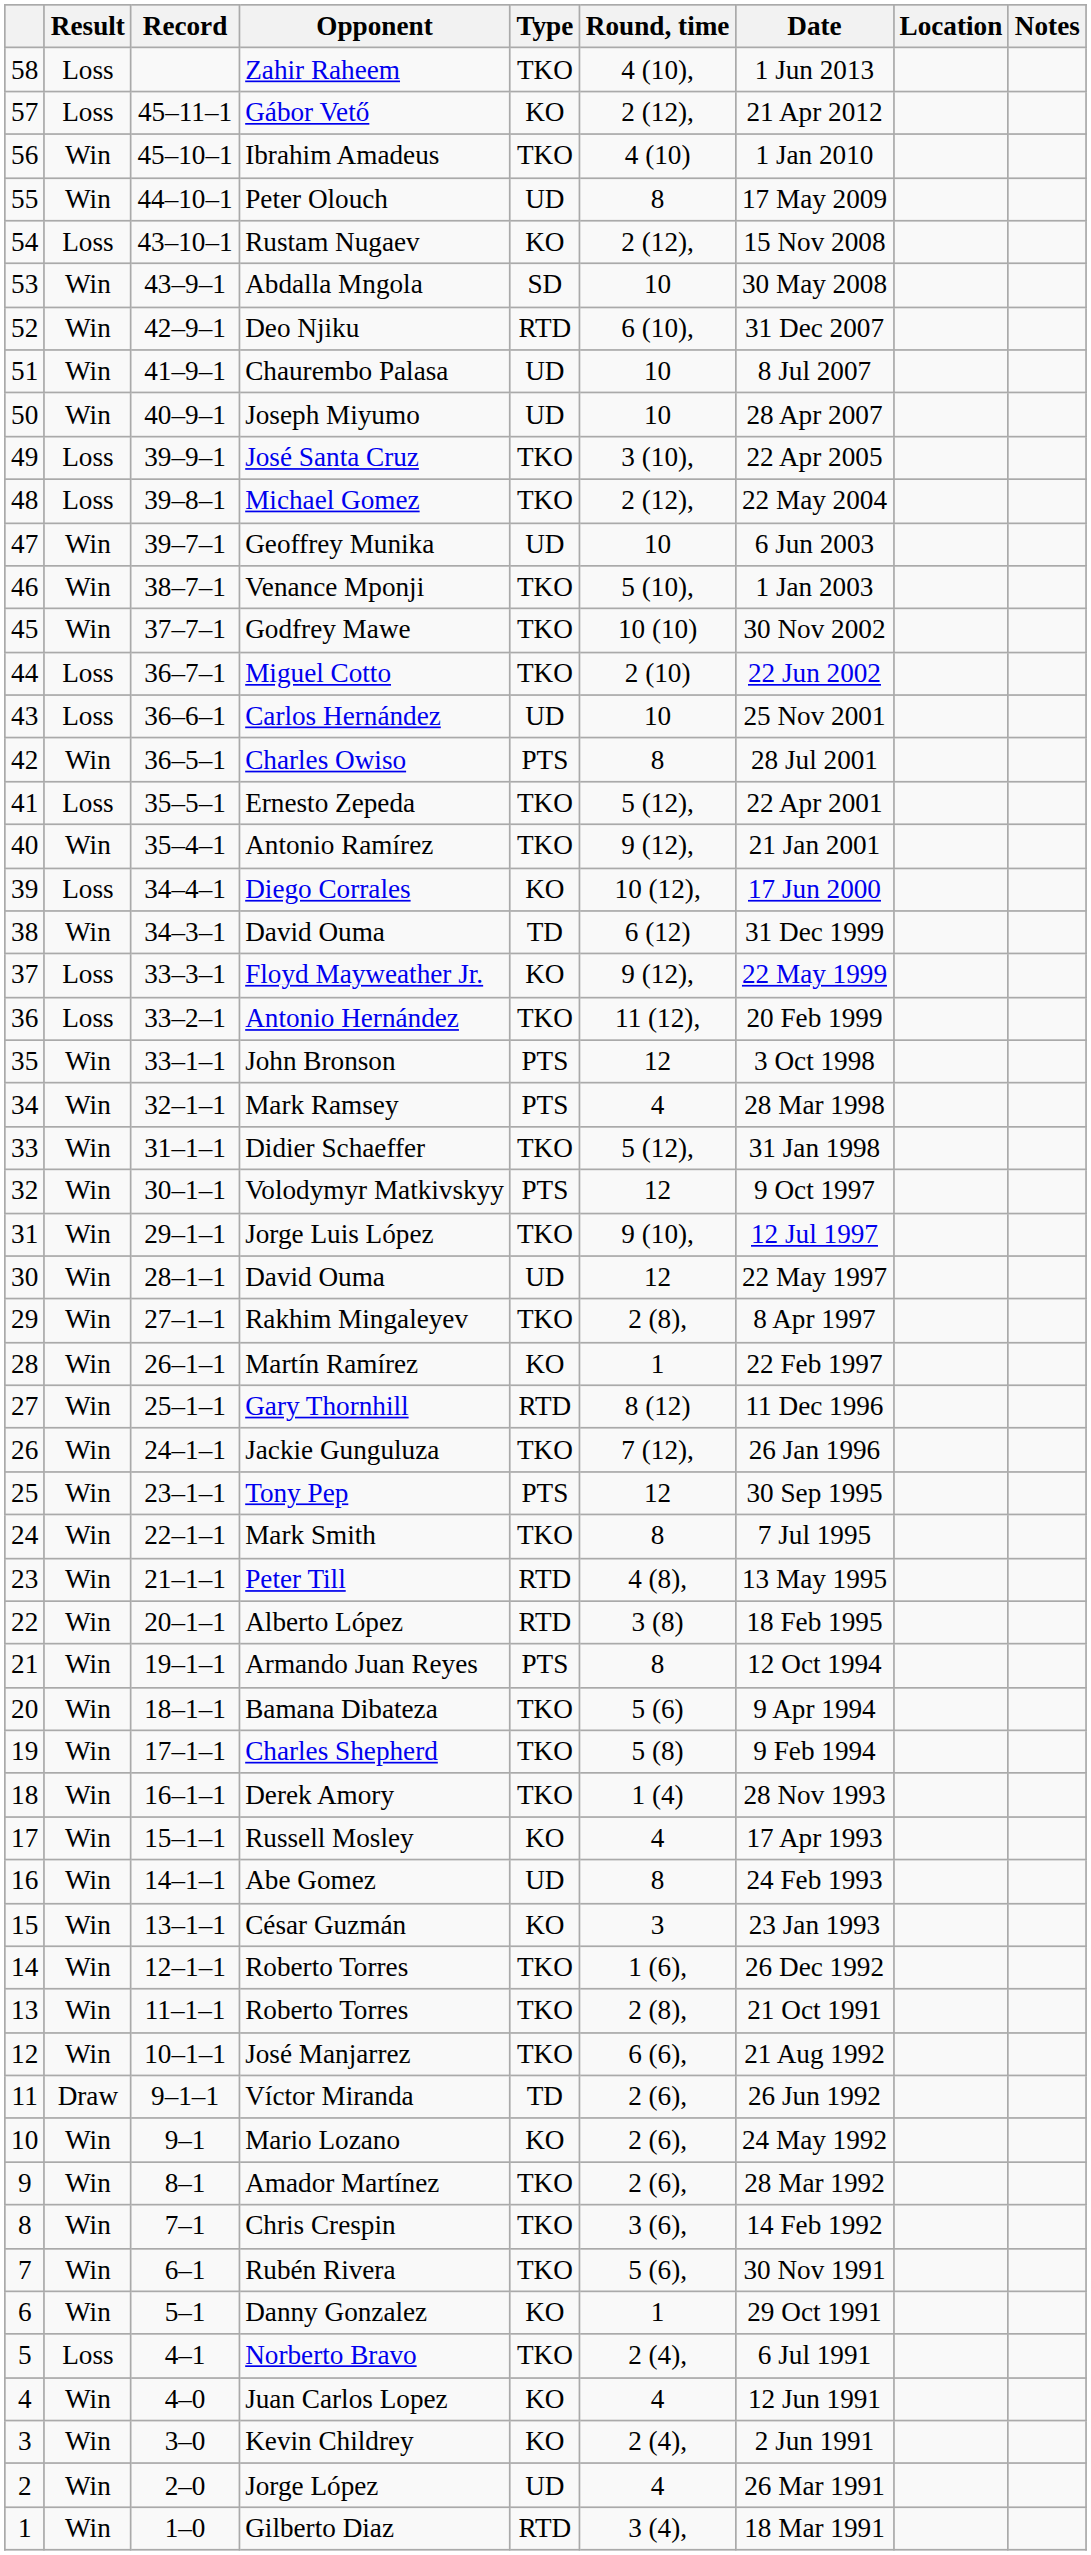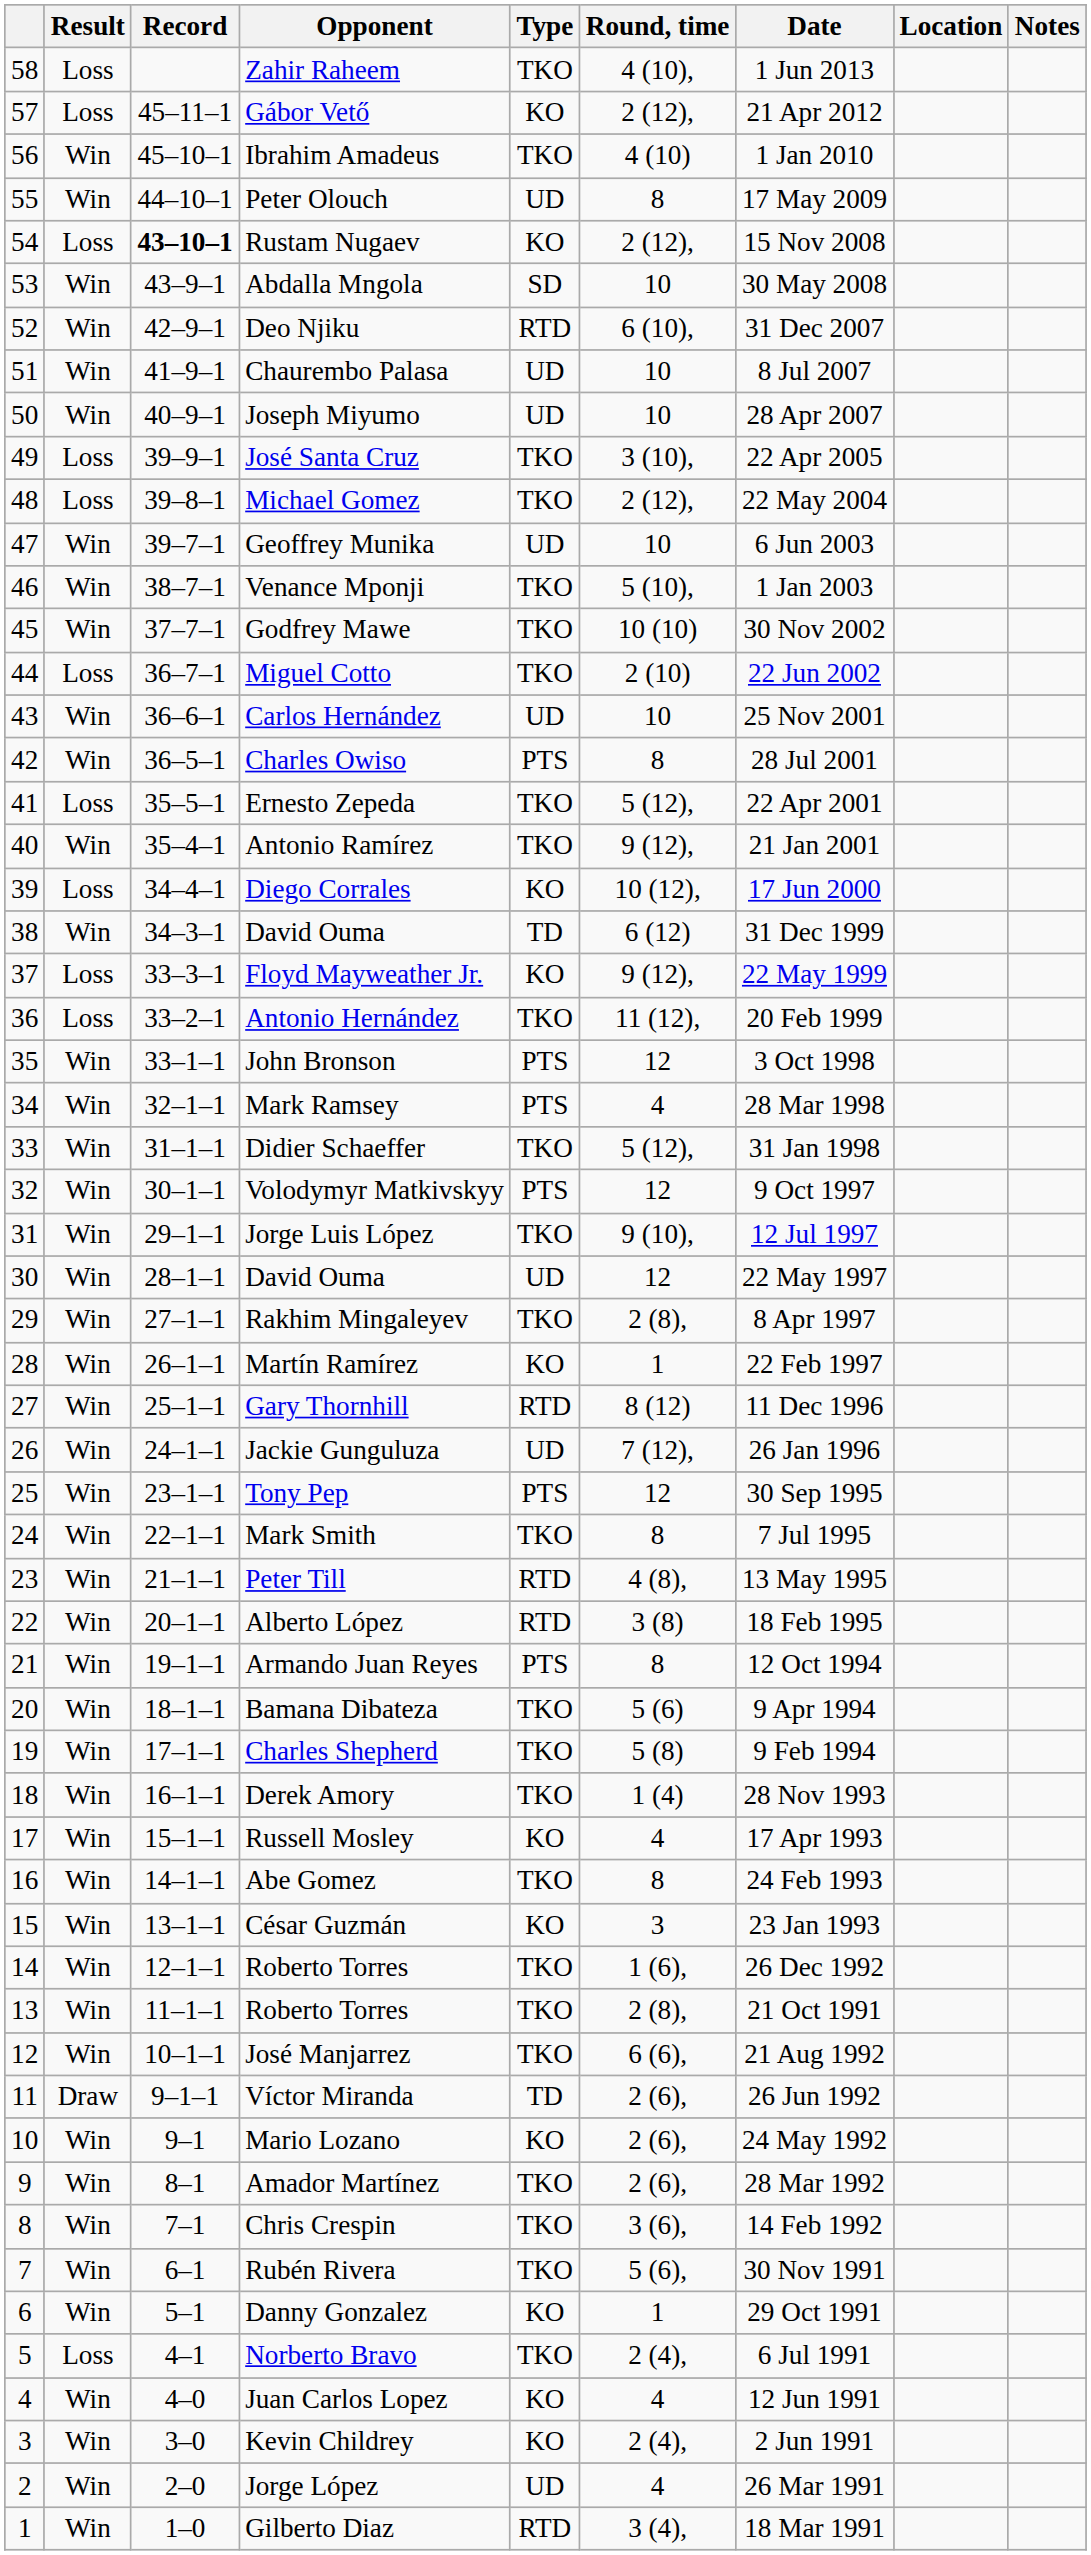 <table class="wikitable" style="text-align:center">
 <tr>
 <th></th>
 <th>Result</th>
 <th>Record</th>
 <th>Opponent</th>
 <th>Type</th>
 <th>Round, time</th>
 <th>Date</th>
 <th>Location</th>
 <th>Notes</th>
 </tr>
 <tr>
 <td>58</td>
 <td>Loss</td>
 <td></td>
 <td style="text-align:left;"><a href='#'>Zahir Raheem</a></td>
 <td>TKO</td>
 <td>4 (10), </td>
 <td>1 Jun 2013</td>
 <td style="text-align:left;"></td>
 <td></td>
 </tr>
 <tr>
 <td>57</td>
 <td>Loss</td>
 <td>45–11–1</td>
 <td style="text-align:left;"><a href='#'>Gábor Vető</a></td>
 <td>KO</td>
 <td>2 (12), </td>
 <td>21 Apr 2012</td>
 <td style="text-align:left;"></td>
 <td style="text-align:left;"></td>
 </tr>
 <tr>
 <td>56</td>
 <td>Win</td>
 <td>45–10–1</td>
 <td style="text-align:left;">Ibrahim Amadeus</td>
 <td>TKO</td>
 <td>4 (10)</td>
 <td>1 Jan 2010</td>
 <td style="text-align:left;"></td>
 <td></td>
 </tr>
 <tr>
 <td>55</td>
 <td>Win</td>
 <td>44–10–1</td>
 <td style="text-align:left;">Peter Olouch</td>
 <td>UD</td>
 <td>8</td>
 <td>17 May 2009</td>
 <td style="text-align:left;"></td>
 <td></td>
 </tr>
 <tr>
 <td>54</td>
 <td>Loss</td>
-<td>43–10–1</td>
+<td><strong>43–10–1</strong></td>
 <td style="text-align:left;">Rustam Nugaev</td>
 <td>KO</td>
 <td>2 (12), </td>
 <td>15 Nov 2008</td>
 <td style="text-align:left;"></td>
 <td style="text-align:left;"></td>
 </tr>
 <tr>
 <td>53</td>
 <td>Win</td>
 <td>43–9–1</td>
 <td style="text-align:left;">Abdalla Mngola</td>
 <td>SD</td>
 <td>10</td>
 <td>30 May 2008</td>
 <td style="text-align:left;"></td>
 <td></td>
 </tr>
 <tr>
 <td>52</td>
 <td>Win</td>
 <td>42–9–1</td>
 <td style="text-align:left;">Deo Njiku</td>
 <td>RTD</td>
 <td>6 (10), </td>
 <td>31 Dec 2007</td>
 <td style="text-align:left;"></td>
 <td></td>
 </tr>
 <tr>
 <td>51</td>
 <td>Win</td>
 <td>41–9–1</td>
 <td style="text-align:left;">Chaurembo Palasa</td>
 <td>UD</td>
 <td>10</td>
 <td>8 Jul 2007</td>
 <td style="text-align:left;"></td>
 <td></td>
 </tr>
 <tr>
 <td>50</td>
 <td>Win</td>
 <td>40–9–1</td>
 <td style="text-align:left;">Joseph Miyumo</td>
 <td>UD</td>
 <td>10</td>
 <td>28 Apr 2007</td>
 <td style="text-align:left;"></td>
 <td></td>
 </tr>
 <tr>
 <td>49</td>
 <td>Loss</td>
 <td>39–9–1</td>
 <td style="text-align:left;"><a href='#'>José Santa Cruz</a></td>
 <td>TKO</td>
 <td>3 (10), </td>
 <td>22 Apr 2005</td>
 <td style="text-align:left;"></td>
 <td></td>
 </tr>
 <tr>
 <td>48</td>
 <td>Loss</td>
 <td>39–8–1</td>
 <td style="text-align:left;"><a href='#'>Michael Gomez</a></td>
 <td>TKO</td>
 <td>2 (12), </td>
 <td>22 May 2004</td>
 <td style="text-align:left;"></td>
 <td style="text-align:left;"></td>
 </tr>
 <tr>
 <td>47</td>
 <td>Win</td>
 <td>39–7–1</td>
 <td style="text-align:left;">Geoffrey Munika</td>
 <td>UD</td>
 <td>10</td>
 <td>6 Jun 2003</td>
 <td style="text-align:left;"></td>
 <td></td>
 </tr>
 <tr>
 <td>46</td>
 <td>Win</td>
 <td>38–7–1</td>
 <td style="text-align:left;">Venance Mponji</td>
 <td>TKO</td>
 <td>5 (10), </td>
 <td>1 Jan 2003</td>
 <td style="text-align:left;"></td>
 <td></td>
 </tr>
 <tr>
 <td>45</td>
 <td>Win</td>
 <td>37–7–1</td>
 <td style="text-align:left;">Godfrey Mawe</td>
 <td>TKO</td>
 <td>10 (10)</td>
 <td>30 Nov 2002</td>
 <td style="text-align:left;"></td>
 <td></td>
 </tr>
 <tr>
 <td>44</td>
 <td>Loss</td>
 <td>36–7–1</td>
 <td style="text-align:left;"><a href='#'>Miguel Cotto</a></td>
 <td>TKO</td>
 <td>2 (10)</td>
 <td><a href='#'>22 Jun 2002</a></td>
 <td style="text-align:left;"></td>
 <td></td>
 </tr>
 <tr>
 <td>43</td>
-<td>Loss</td>
+<td>Win</td>
 <td>36–6–1</td>
 <td style="text-align:left;"><a href='#'>Carlos Hernández</a></td>
 <td>UD</td>
 <td>10</td>
 <td>25 Nov 2001</td>
 <td style="text-align:left;"></td>
 <td></td>
 </tr>
 <tr>
 <td>42</td>
 <td>Win</td>
 <td>36–5–1</td>
 <td style="text-align:left;"><a href='#'>Charles Owiso</a></td>
 <td>PTS</td>
 <td>8</td>
 <td>28 Jul 2001</td>
 <td style="text-align:left;"></td>
 <td></td>
 </tr>
 <tr>
 <td>41</td>
 <td>Loss</td>
 <td>35–5–1</td>
 <td style="text-align:left;">Ernesto Zepeda</td>
 <td>TKO</td>
 <td>5 (12), </td>
 <td>22 Apr 2001</td>
 <td style="text-align:left;"></td>
 <td style="text-align:left;"></td>
 </tr>
 <tr>
 <td>40</td>
 <td>Win</td>
 <td>35–4–1</td>
 <td style="text-align:left;">Antonio Ramírez</td>
 <td>TKO</td>
 <td>9 (12), </td>
 <td>21 Jan 2001</td>
 <td style="text-align:left;"></td>
 <td style="text-align:left;"></td>
 </tr>
 <tr>
 <td>39</td>
 <td>Loss</td>
 <td>34–4–1</td>
 <td style="text-align:left;"><a href='#'>Diego Corrales</a></td>
 <td>KO</td>
 <td>10 (12), </td>
 <td><a href='#'>17 Jun 2000</a></td>
 <td style="text-align:left;"></td>
 <td style="text-align:left;"></td>
 </tr>
 <tr>
 <td>38</td>
 <td>Win</td>
 <td>34–3–1</td>
 <td style="text-align:left;">David Ouma</td>
 <td>TD</td>
 <td>6 (12)</td>
 <td>31 Dec 1999</td>
 <td style="text-align:left;"></td>
 <td style="text-align:left;"></td>
 </tr>
 <tr>
 <td>37</td>
 <td>Loss</td>
 <td>33–3–1</td>
 <td style="text-align:left;"><a href='#'>Floyd Mayweather Jr.</a></td>
 <td>KO</td>
 <td>9 (12), </td>
 <td><a href='#'>22 May 1999</a></td>
 <td style="text-align:left;"></td>
 <td style="text-align:left;"></td>
 </tr>
 <tr>
 <td>36</td>
 <td>Loss</td>
 <td>33–2–1</td>
 <td style="text-align:left;"><a href='#'>Antonio Hernández</a></td>
 <td>TKO</td>
 <td>11 (12), </td>
 <td>20 Feb 1999</td>
 <td style="text-align:left;"></td>
 <td style="text-align:left;"></td>
 </tr>
 <tr>
 <td>35</td>
 <td>Win</td>
 <td>33–1–1</td>
 <td style="text-align:left;">John Bronson</td>
 <td>PTS</td>
 <td>12</td>
 <td>3 Oct 1998</td>
 <td style="text-align:left;"></td>
 <td style="text-align:left;"></td>
 </tr>
 <tr>
 <td>34</td>
 <td>Win</td>
 <td>32–1–1</td>
 <td style="text-align:left;">Mark Ramsey</td>
 <td>PTS</td>
 <td>4</td>
 <td>28 Mar 1998</td>
 <td style="text-align:left;"></td>
 <td></td>
 </tr>
 <tr>
 <td>33</td>
 <td>Win</td>
 <td>31–1–1</td>
 <td style="text-align:left;">Didier Schaeffer</td>
 <td>TKO</td>
 <td>5 (12), </td>
 <td>31 Jan 1998</td>
 <td style="text-align:left;"></td>
 <td></td>
 </tr>
 <tr>
 <td>32</td>
 <td>Win</td>
 <td>30–1–1</td>
 <td style="text-align:left;">Volodymyr Matkivskyy</td>
 <td>PTS</td>
 <td>12</td>
 <td>9 Oct 1997</td>
 <td style="text-align:left;"></td>
 <td style="text-align:left;"></td>
 </tr>
 <tr>
 <td>31</td>
 <td>Win</td>
 <td>29–1–1</td>
 <td style="text-align:left;">Jorge Luis López</td>
 <td>TKO</td>
 <td>9 (10), </td>
 <td><a href='#'>12 Jul 1997</a></td>
 <td style="text-align:left;"></td>
 <td></td>
 </tr>
 <tr>
 <td>30</td>
 <td>Win</td>
 <td>28–1–1</td>
 <td style="text-align:left;">David Ouma</td>
 <td>UD</td>
 <td>12</td>
 <td>22 May 1997</td>
 <td style="text-align:left;"></td>
 <td style="text-align:left;"></td>
 </tr>
 <tr>
 <td>29</td>
 <td>Win</td>
 <td>27–1–1</td>
 <td style="text-align:left;">Rakhim Mingaleyev</td>
 <td>TKO</td>
 <td>2 (8), </td>
 <td>8 Apr 1997</td>
 <td style="text-align:left;"></td>
 <td></td>
 </tr>
 <tr>
 <td>28</td>
 <td>Win</td>
 <td>26–1–1</td>
 <td style="text-align:left;">Martín Ramírez</td>
 <td>KO</td>
 <td>1</td>
 <td>22 Feb 1997</td>
 <td style="text-align:left;"></td>
 <td></td>
 </tr>
 <tr>
 <td>27</td>
 <td>Win</td>
 <td>25–1–1</td>
 <td style="text-align:left;"><a href='#'>Gary Thornhill</a></td>
 <td>RTD</td>
 <td>8 (12)</td>
 <td>11 Dec 1996</td>
 <td style="text-align:left;"></td>
 <td style="text-align:left;"></td>
 </tr>
 <tr>
 <td>26</td>
 <td>Win</td>
 <td>24–1–1</td>
 <td style="text-align:left;">Jackie Gunguluza</td>
-<td>TKO</td>
+<td>UD</td>
 <td>7 (12), </td>
 <td>26 Jan 1996</td>
 <td style="text-align:left;"></td>
 <td style="text-align:left;"></td>
 </tr>
 <tr>
 <td>25</td>
 <td>Win</td>
 <td>23–1–1</td>
 <td style="text-align:left;"><a href='#'>Tony Pep</a></td>
 <td>PTS</td>
 <td>12</td>
 <td>30 Sep 1995</td>
 <td style="text-align:left;"></td>
 <td style="text-align:left;"></td>
 </tr>
 <tr>
 <td>24</td>
 <td>Win</td>
 <td>22–1–1</td>
 <td style="text-align:left;">Mark Smith</td>
 <td>TKO</td>
 <td>8</td>
 <td>7 Jul 1995</td>
 <td style="text-align:left;"></td>
 <td></td>
 </tr>
 <tr>
 <td>23</td>
 <td>Win</td>
 <td>21–1–1</td>
 <td style="text-align:left;"><a href='#'>Peter Till</a></td>
 <td>RTD</td>
 <td>4 (8), </td>
 <td>13 May 1995</td>
 <td style="text-align:left;"></td>
 <td></td>
 </tr>
 <tr>
 <td>22</td>
 <td>Win</td>
 <td>20–1–1</td>
 <td style="text-align:left;">Alberto López</td>
 <td>RTD</td>
 <td>3 (8)</td>
 <td>18 Feb 1995</td>
 <td style="text-align:left;"></td>
 <td></td>
 </tr>
 <tr>
 <td>21</td>
 <td>Win</td>
 <td>19–1–1</td>
 <td style="text-align:left;">Armando Juan Reyes</td>
 <td>PTS</td>
 <td>8</td>
 <td>12 Oct 1994</td>
 <td style="text-align:left;"></td>
 <td></td>
 </tr>
 <tr>
 <td>20</td>
 <td>Win</td>
 <td>18–1–1</td>
 <td style="text-align:left;">Bamana Dibateza</td>
 <td>TKO</td>
 <td>5 (6)</td>
 <td>9 Apr 1994</td>
 <td style="text-align:left;"></td>
 <td></td>
 </tr>
 <tr>
 <td>19</td>
 <td>Win</td>
 <td>17–1–1</td>
 <td style="text-align:left;"><a href='#'>Charles Shepherd</a></td>
 <td>TKO</td>
 <td>5 (8)</td>
 <td>9 Feb 1994</td>
 <td style="text-align:left;"></td>
 <td></td>
 </tr>
 <tr>
 <td>18</td>
 <td>Win</td>
 <td>16–1–1</td>
 <td style="text-align:left;">Derek Amory</td>
 <td>TKO</td>
 <td>1 (4)</td>
 <td>28 Nov 1993</td>
 <td style="text-align:left;"></td>
 <td></td>
 </tr>
 <tr>
 <td>17</td>
 <td>Win</td>
 <td>15–1–1</td>
 <td style="text-align:left;">Russell Mosley</td>
 <td>KO</td>
 <td>4</td>
 <td>17 Apr 1993</td>
 <td style="text-align:left;"></td>
 <td></td>
 </tr>
 <tr>
 <td>16</td>
 <td>Win</td>
 <td>14–1–1</td>
 <td style="text-align:left;">Abe Gomez</td>
-<td>UD</td>
+<td>TKO</td>
 <td>8</td>
 <td>24 Feb 1993</td>
 <td style="text-align:left;"></td>
 <td></td>
 </tr>
 <tr>
 <td>15</td>
 <td>Win</td>
 <td>13–1–1</td>
 <td style="text-align:left;">César Guzmán</td>
 <td>KO</td>
 <td>3</td>
 <td>23 Jan 1993</td>
 <td style="text-align:left;"></td>
 <td></td>
 </tr>
 <tr>
 <td>14</td>
 <td>Win</td>
 <td>12–1–1</td>
 <td style="text-align:left;">Roberto Torres</td>
 <td>TKO</td>
 <td>1 (6), </td>
 <td>26 Dec 1992</td>
 <td style="text-align:left;"></td>
 <td></td>
 </tr>
 <tr>
 <td>13</td>
 <td>Win</td>
 <td>11–1–1</td>
 <td style="text-align:left;">Roberto Torres</td>
 <td>TKO</td>
 <td>2 (8), </td>
 <td>21 Oct 1991</td>
 <td style="text-align:left;"></td>
 <td></td>
 </tr>
 <tr>
 <td>12</td>
 <td>Win</td>
 <td>10–1–1</td>
 <td style="text-align:left;">José Manjarrez</td>
 <td>TKO</td>
 <td>6 (6), </td>
 <td>21 Aug 1992</td>
 <td style="text-align:left;"></td>
 <td></td>
 </tr>
 <tr>
 <td>11</td>
 <td>Draw</td>
 <td>9–1–1</td>
 <td style="text-align:left;">Víctor Miranda</td>
 <td>TD</td>
 <td>2 (6), </td>
 <td>26 Jun 1992</td>
 <td style="text-align:left;"></td>
 <td></td>
 </tr>
 <tr>
 <td>10</td>
 <td>Win</td>
 <td>9–1</td>
 <td style="text-align:left;">Mario Lozano</td>
 <td>KO</td>
 <td>2 (6), </td>
 <td>24 May 1992</td>
 <td style="text-align:left;"></td>
 <td></td>
 </tr>
 <tr>
 <td>9</td>
 <td>Win</td>
 <td>8–1</td>
 <td style="text-align:left;">Amador Martínez</td>
 <td>TKO</td>
 <td>2 (6), </td>
 <td>28 Mar 1992</td>
 <td style="text-align:left;"></td>
 <td></td>
 </tr>
 <tr>
 <td>8</td>
 <td>Win</td>
 <td>7–1</td>
 <td style="text-align:left;">Chris Crespin</td>
 <td>TKO</td>
 <td>3 (6), </td>
 <td>14 Feb 1992</td>
 <td style="text-align:left;"></td>
 <td></td>
 </tr>
 <tr>
 <td>7</td>
 <td>Win</td>
 <td>6–1</td>
 <td style="text-align:left;">Rubén Rivera</td>
 <td>TKO</td>
 <td>5 (6), </td>
 <td>30 Nov 1991</td>
 <td style="text-align:left;"></td>
 <td></td>
 </tr>
 <tr>
 <td>6</td>
 <td>Win</td>
 <td>5–1</td>
 <td style="text-align:left;">Danny Gonzalez</td>
 <td>KO</td>
 <td>1</td>
 <td>29 Oct 1991</td>
 <td style="text-align:left;"></td>
 <td></td>
 </tr>
 <tr>
 <td>5</td>
 <td>Loss</td>
 <td>4–1</td>
 <td style="text-align:left;"><a href='#'>Norberto Bravo</a></td>
 <td>TKO</td>
 <td>2 (4), </td>
 <td>6 Jul 1991</td>
 <td style="text-align:left;"></td>
 <td></td>
 </tr>
 <tr>
 <td>4</td>
 <td>Win</td>
 <td>4–0</td>
 <td style="text-align:left;">Juan Carlos Lopez</td>
 <td>KO</td>
 <td>4</td>
 <td>12 Jun 1991</td>
 <td style="text-align:left;"></td>
 <td></td>
 </tr>
 <tr>
 <td>3</td>
 <td>Win</td>
 <td>3–0</td>
 <td style="text-align:left;">Kevin Childrey</td>
 <td>KO</td>
 <td>2 (4), </td>
 <td>2 Jun 1991</td>
 <td style="text-align:left;"></td>
 <td></td>
 </tr>
 <tr>
 <td>2</td>
 <td>Win</td>
 <td>2–0</td>
 <td style="text-align:left;">Jorge López</td>
 <td>UD</td>
 <td>4</td>
 <td>26 Mar 1991</td>
 <td style="text-align:left;"></td>
 <td></td>
 </tr>
 <tr>
 <td>1</td>
 <td>Win</td>
 <td>1–0</td>
 <td style="text-align:left;">Gilberto Diaz</td>
 <td>RTD</td>
 <td>3 (4), </td>
 <td>18 Mar 1991</td>
 <td style="text-align:left;"></td>
 <td></td>
 </tr>
 </table>
